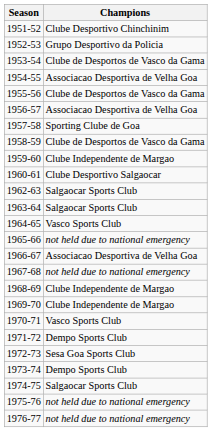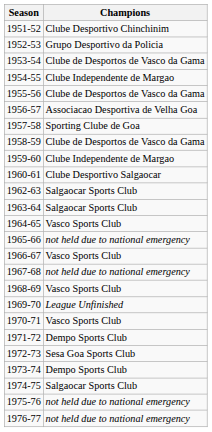 <table class="wikitable" border="1">
 <tr>
 <th>Season</th>
 <th>Champions</th>
 </tr>
 <tr>
 <td>1951-52</td>
 <td>Clube Desportivo Chinchinim</td>
 </tr>
 <tr>
 <td>1952-53</td>
 <td>Grupo Desportivo da Policia</td>
 </tr>
 <tr>
 <td>1953-54</td>
 <td>Clube de Desportos de Vasco da Gama</td>
 </tr>
 <tr>
 <td>1954-55</td>
-<td>Associacao Desportiva de Velha Goa</td>
+<td>Clube Independente de Margao</td>
 </tr>
 <tr>
 <td>1955-56</td>
 <td>Clube de Desportos de Vasco da Gama</td>
 </tr>
 <tr>
 <td>1956-57</td>
 <td>Associacao Desportiva de Velha Goa</td>
 </tr>
 <tr>
 <td>1957-58</td>
 <td>Sporting Clube de Goa</td>
 </tr>
 <tr>
 <td>1958-59</td>
 <td>Clube de Desportos de Vasco da Gama</td>
 </tr>
 <tr>
 <td>1959-60</td>
 <td>Clube Independente de Margao</td>
 </tr>
 <tr>
 <td>1960-61</td>
 <td>Clube Desportivo Salgaocar</td>
 </tr>
 <tr>
 <td>1962-63</td>
 <td>Salgaocar Sports Club</td>
 </tr>
 <tr>
 <td>1963-64</td>
 <td>Salgaocar Sports Club</td>
 </tr>
 <tr>
 <td>1964-65</td>
 <td>Vasco Sports Club</td>
 </tr>
 <tr>
 <td>1965-66</td>
 <td><em>not held due to national emergency</em></td>
 </tr>
 <tr>
 <td>1966-67</td>
-<td>Associacao Desportiva de Velha Goa</td>
+<td>Vasco Sports Club</td>
 </tr>
 <tr>
 <td>1967-68</td>
 <td><em>not held due to national emergency</em></td>
 </tr>
 <tr>
 <td>1968-69</td>
-<td>Clube Independente de Margao</td>
+<td>Vasco Sports Club</td>
 </tr>
 <tr>
 <td>1969-70</td>
-<td>Clube Independente de Margao</td>
+<td><em>League Unfinished</em></td>
 </tr>
 <tr>
 <td>1970-71</td>
 <td>Vasco Sports Club</td>
 </tr>
 <tr>
 <td>1971-72</td>
 <td>Dempo Sports Club</td>
 </tr>
 <tr>
 <td>1972-73</td>
 <td>Sesa Goa Sports Club</td>
 </tr>
 <tr>
 <td>1973-74</td>
 <td>Dempo Sports Club</td>
 </tr>
 <tr>
 <td>1974-75</td>
 <td>Salgaocar Sports Club</td>
 </tr>
 <tr>
 <td>1975-76</td>
 <td><em>not held due to national emergency</em></td>
 </tr>
 <tr>
 <td>1976-77</td>
 <td><em>not held due to national emergency</em></td>
 </tr>
 </table>
